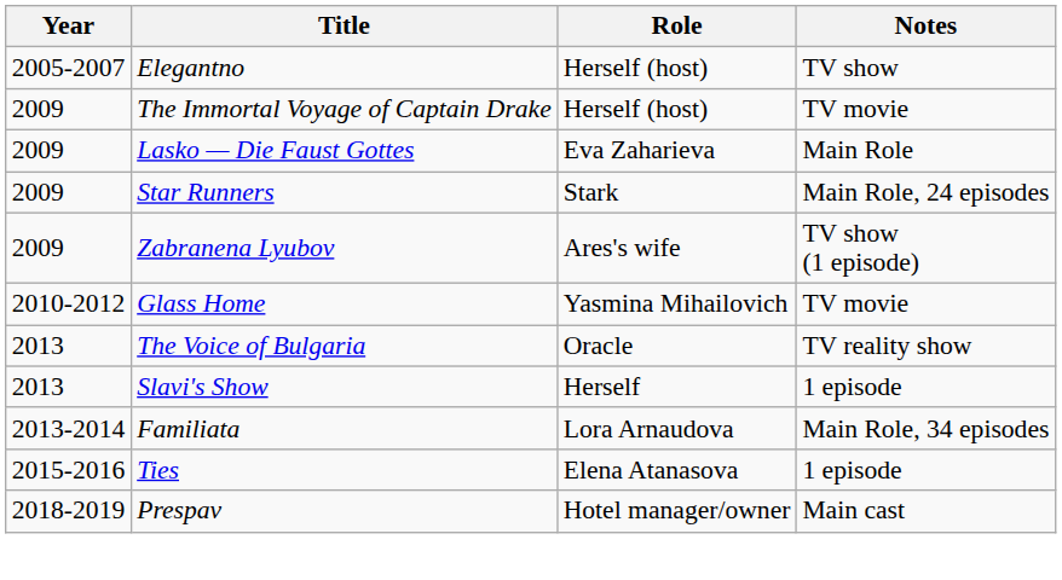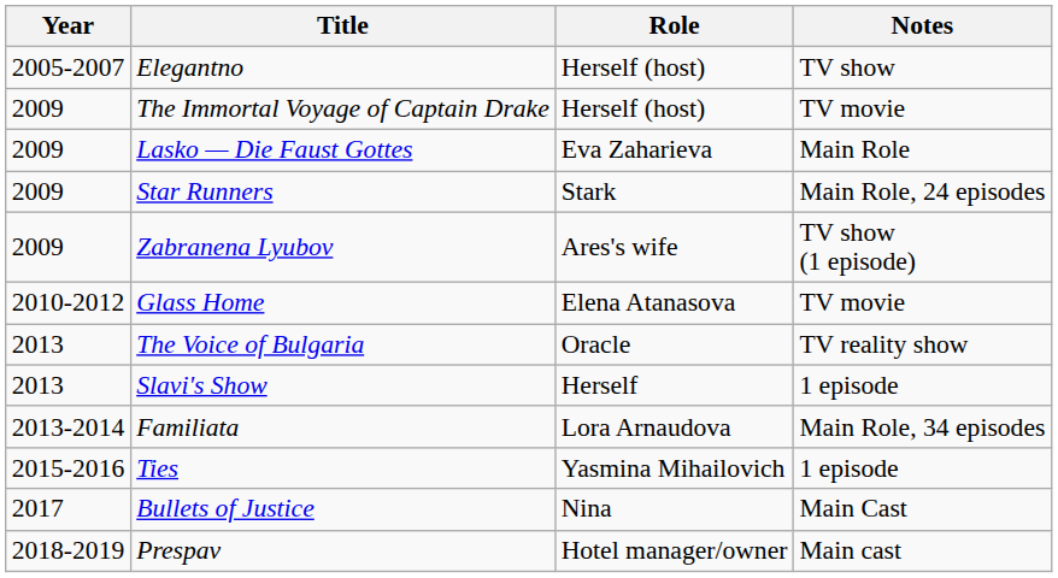 <table class="wikitable">
 <tr>
 <th>Year</th>
 <th>Title</th>
 <th>Role</th>
 <th>Notes</th>
 </tr>
 <tr>
 <td>2005-2007</td>
 <td><em>Elegantno</em></td>
 <td>Herself (host)</td>
 <td>TV show</td>
 </tr>
 <tr>
 <td>2009</td>
 <td><em>The Immortal Voyage of Captain Drake</em></td>
 <td>Herself (host)</td>
 <td>TV movie</td>
 </tr>
 <tr>
 <td>2009</td>
 <td><em><a href='#'>Lasko — Die Faust Gottes</a></em></td>
 <td>Eva Zaharieva</td>
 <td>Main Role</td>
 </tr>
 <tr>
 <td>2009</td>
 <td><em><a href='#'>Star Runners</a></em></td>
 <td>Stark</td>
 <td>Main Role, 24 episodes</td>
 </tr>
 <tr>
 <td>2009</td>
 <td><em><a href='#'>Zabranena Lyubov</a></em></td>
 <td>Ares's wife</td>
 <td>TV show<br>(1 episode)</td>
 </tr>
 <tr>
 <td>2010-2012</td>
 <td><em><a href='#'>Glass Home</a></em></td>
-<td>Yasmina Mihailovich</td>
+<td>Elena Atanasova</td>
 <td>TV movie</td>
 </tr>
 <tr>
 <td>2013</td>
 <td><a href='#'><em>The Voice of Bulgaria</em></a></td>
 <td>Oracle</td>
 <td>TV reality show</td>
 </tr>
 <tr>
 <td>2013</td>
 <td><em><a href='#'>Slavi's Show</a></em></td>
 <td>Herself</td>
 <td>1 episode</td>
 </tr>
 <tr>
 <td>2013-2014</td>
 <td><em>Familiata</em></td>
 <td>Lora Arnaudova</td>
 <td>Main Role, 34 episodes</td>
 </tr>
 <tr>
 <td>2015-2016</td>
 <td><em><a href='#'>Ties</a></em></td>
-<td>Elena Atanasova</td>
+<td>Yasmina Mihailovich</td>
 <td>1 episode</td>
+</tr>
+<tr>
+<td>2017</td>
+<td><em><a href='#'>Bullets of Justice</a></em></td>
+<td>Nina</td>
+<td>Main Cast</td>
 </tr>
 <tr>
 <td>2018-2019</td>
 <td><em>Prespav</em></td>
 <td>Hotel manager/owner</td>
 <td>Main cast</td>
 </tr>
 </table>
